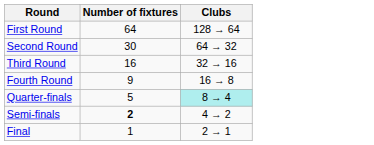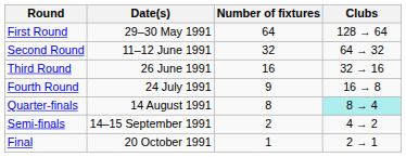 <table class="wikitable" style="text-align:center">
 <tr>
 <th>Round</th>
+<th>Date(s)</th>
 <th>Number of fixtures</th>
 <th width=100>Clubs</th>
 </tr>
 <tr>
 <td align=left><a href='#'>First Round</a></td>
+<td align=right>29–30 May 1991</td>
 <td>64</td>
 <td>128 → 64</td>
 </tr>
 <tr>
 <td align=left><a href='#'>Second Round</a></td>
-<td>30</td>
+<td align=right>11–12 June 1991</td>
+<td>32</td>
 <td>64 → 32</td>
 </tr>
 <tr>
 <td align=left><a href='#'>Third Round</a></td>
+<td align=right>26 June 1991</td>
 <td>16</td>
 <td>32 → 16</td>
 </tr>
 <tr>
 <td align=left><a href='#'>Fourth Round</a></td>
+<td align=right>24 July 1991</td>
 <td>9</td>
 <td>16 → 8</td>
 </tr>
 <tr>
 <td align=left><a href='#'>Quarter-finals</a></td>
-<td>5</td>
+<td align=right>14 August 1991</td>
+<td>8</td>
 <td style="background: paleturquoise;">8 → 4</td>
 </tr>
 <tr>
 <td align=left><a href='#'>Semi-finals</a></td>
-<td><strong>2</strong></td>
+<td align=right>14–15 September 1991</td>
+<td>2</td>
 <td>4 → 2</td>
 </tr>
 <tr>
 <td align=left><a href='#'>Final</a></td>
+<td align=right>20 October 1991</td>
 <td>1</td>
 <td>2 → 1</td>
 </tr>
 </table>
